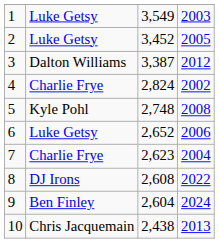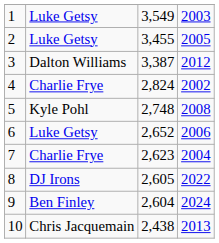 <table class="wikitable">
 <tr>
 </tr>
 <tr>
 <td>1</td>
 <td><a href='#'>Luke Getsy</a></td>
 <td>3,549</td>
 <td><a href='#'>2003</a></td>
 </tr>
 <tr>
 <td>2</td>
 <td><a href='#'>Luke Getsy</a></td>
-<td>3,452</td>
+<td>3,455</td>
 <td><a href='#'>2005</a></td>
 </tr>
 <tr>
 <td>3</td>
 <td>Dalton Williams</td>
 <td>3,387</td>
 <td><a href='#'>2012</a></td>
 </tr>
 <tr>
 <td>4</td>
 <td><a href='#'>Charlie Frye</a></td>
 <td>2,824</td>
 <td><a href='#'>2002</a></td>
 </tr>
 <tr>
 <td>5</td>
 <td>Kyle Pohl</td>
 <td>2,748</td>
 <td><a href='#'>2008</a></td>
 </tr>
 <tr>
 <td>6</td>
 <td><a href='#'>Luke Getsy</a></td>
 <td>2,652</td>
 <td><a href='#'>2006</a></td>
 </tr>
 <tr>
 <td>7</td>
 <td><a href='#'>Charlie Frye</a></td>
 <td>2,623</td>
 <td><a href='#'>2004</a></td>
 </tr>
 <tr>
 <td>8</td>
 <td><a href='#'>DJ Irons</a></td>
-<td>2,608</td>
+<td>2,605</td>
 <td><a href='#'>2022</a></td>
 </tr>
 <tr>
 <td>9</td>
 <td><a href='#'>Ben Finley</a></td>
 <td>2,604</td>
 <td><a href='#'>2024</a></td>
 </tr>
 <tr>
 <td>10</td>
 <td>Chris Jacquemain</td>
 <td>2,438</td>
 <td><a href='#'>2013</a></td>
 </tr>
 </table>
